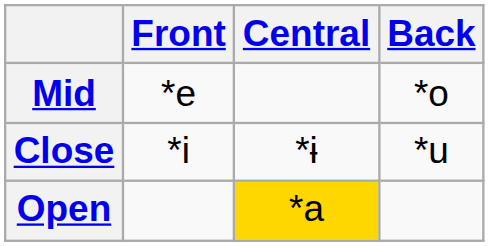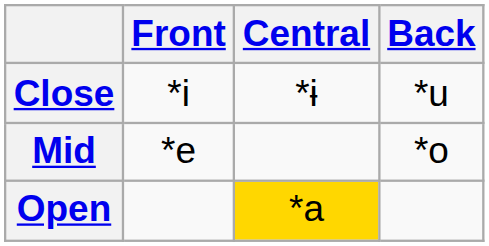 <table class="wikitable" style="text-align: center;">
 <tr>
 <th></th>
 <th><a href='#'>Front</a></th>
 <th><a href='#'>Central</a></th>
 <th><a href='#'>Back</a></th>
 </tr>
 <tr>
+<th><a href='#'>Close</a></th>
+<td>*i</td>
+<td>*ɨ</td>
+<td>*u</td>
+</tr>
+<tr>
 <th><a href='#'>Mid</a></th>
 <td>*e</td>
 <td></td>
 <td>*o</td>
-</tr>
-<tr>
-<th><a href='#'>Close</a></th>
-<td>*i</td>
-<td>*ɨ</td>
-<td>*u</td>
 </tr>
 <tr>
 <th><a href='#'>Open</a></th>
 <td></td>
 <td style="background: gold;">*a</td>
 <td></td>
 </tr>
 </table>
